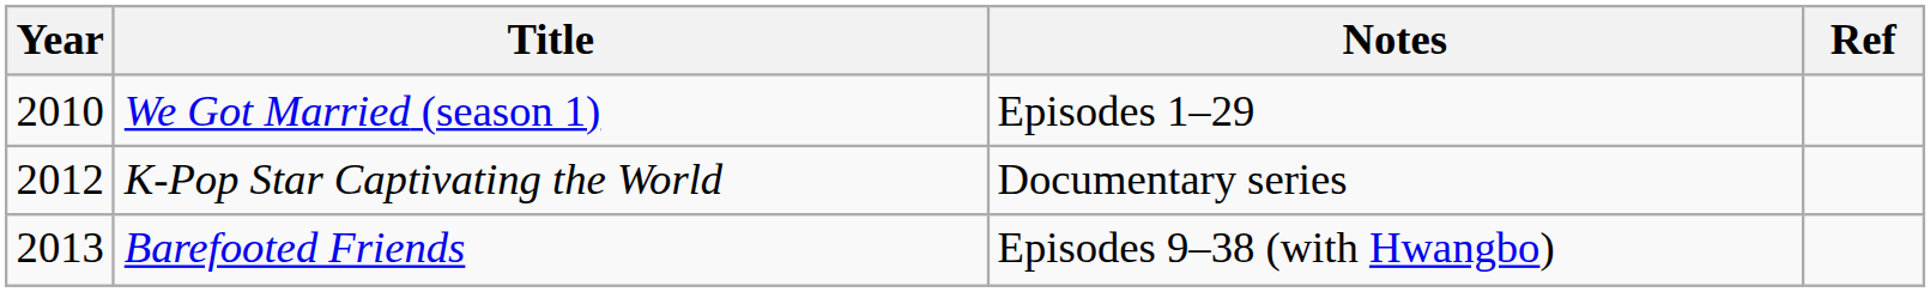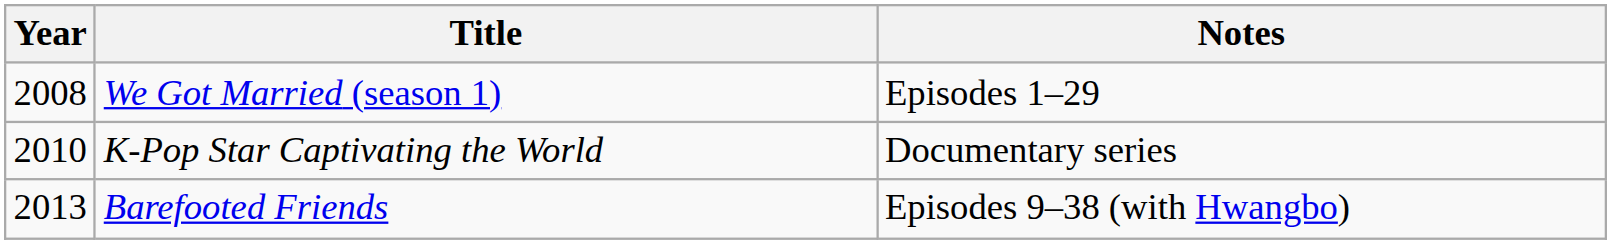 <table class="wikitable" style="width:700px">
 <tr>
 <th width=10>Year</th>
 <th>Title</th>
 <th>Notes</th>
-<th>Ref</th>
+</tr>
+<tr>
+<td>2008</td>
+<td><a href='#'><em>We Got Married</em> (season 1)</a></td>
+<td>Episodes 1–29</td>
 </tr>
 <tr>
 <td>2010</td>
-<td><a href='#'><em>We Got Married</em> (season 1)</a></td>
-<td>Episodes 1–29</td>
-<td></td>
-</tr>
-<tr>
-<td>2012</td>
 <td><em>K-Pop Star Captivating the World</em></td>
 <td>Documentary series</td>
-<td></td>
 </tr>
 <tr>
 <td>2013</td>
 <td><em><a href='#'>Barefooted Friends</a></em></td>
 <td>Episodes 9–38 (with <a href='#'>Hwangbo</a>)</td>
-<td></td>
 </tr>
 </table>
